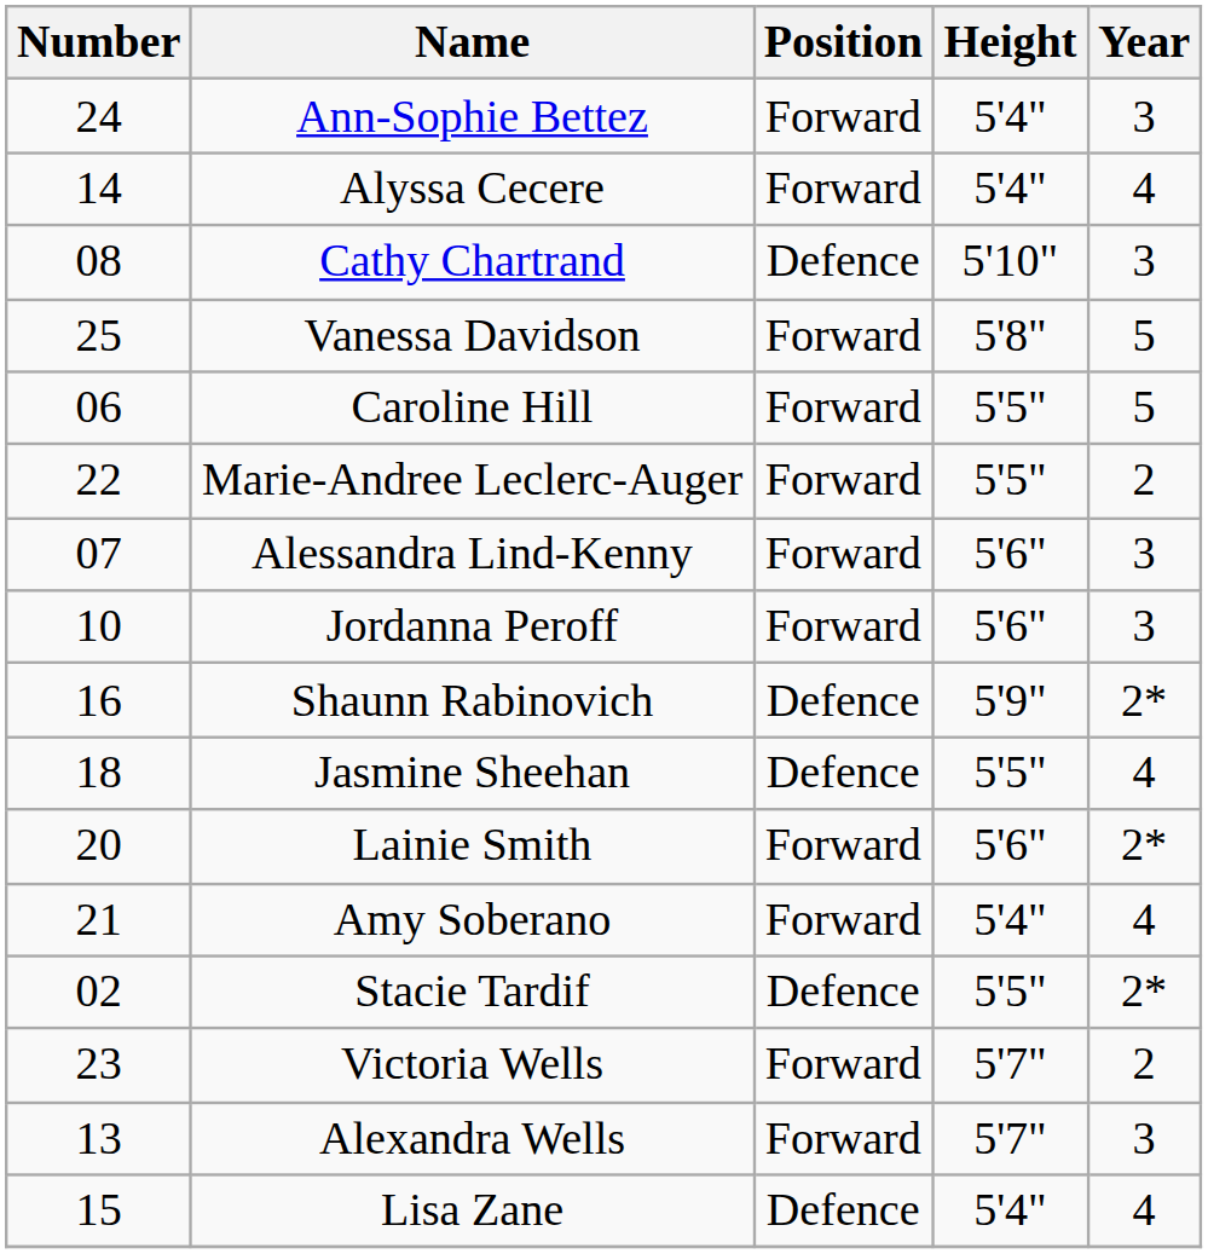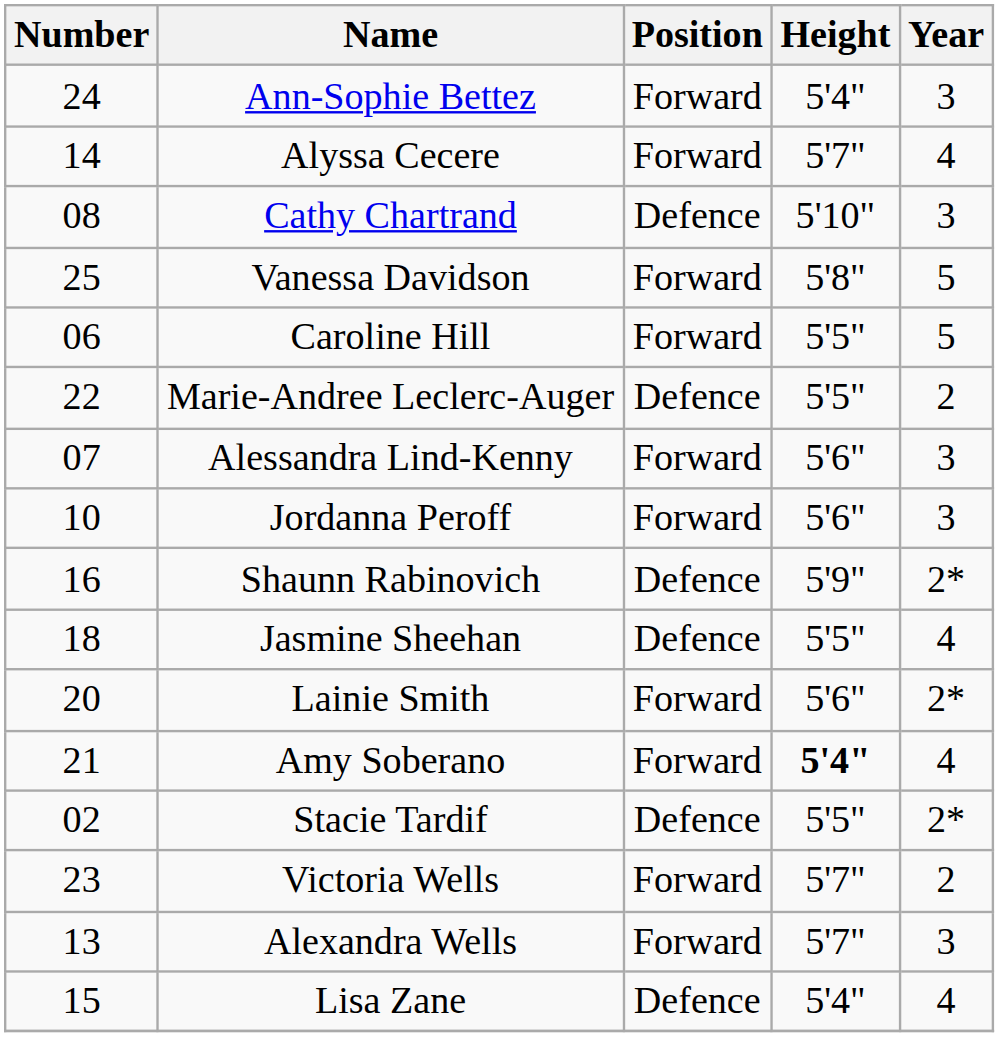 <table class="wikitable">
 <tr>
 <th>Number</th>
 <th>Name</th>
 <th>Position</th>
 <th>Height</th>
 <th>Year</th>
 </tr>
 <tr align="center" bgcolor="">
 <td>24</td>
 <td><a href='#'>Ann-Sophie Bettez</a></td>
 <td>Forward</td>
 <td>5'4"</td>
 <td>3</td>
 </tr>
 <tr align="center" bgcolor="">
 <td>14</td>
 <td>Alyssa Cecere</td>
 <td>Forward</td>
-<td>5'4"</td>
+<td>5'7"</td>
 <td>4</td>
 </tr>
 <tr align="center" bgcolor="">
 <td>08</td>
 <td><a href='#'>Cathy Chartrand</a></td>
 <td>Defence</td>
 <td>5'10"</td>
 <td>3</td>
 </tr>
 <tr align="center" bgcolor="">
 <td>25</td>
 <td>Vanessa Davidson</td>
 <td>Forward</td>
 <td>5'8"</td>
 <td>5</td>
 </tr>
 <tr align="center" bgcolor="">
 <td>06</td>
 <td>Caroline Hill</td>
 <td>Forward</td>
 <td>5'5"</td>
 <td>5</td>
 </tr>
 <tr align="center" bgcolor="">
 <td>22</td>
 <td>Marie-Andree Leclerc-Auger</td>
-<td>Forward</td>
+<td>Defence</td>
 <td>5'5"</td>
 <td>2</td>
 </tr>
 <tr align="center" bgcolor="">
 <td>07</td>
 <td>Alessandra Lind-Kenny</td>
 <td>Forward</td>
 <td>5'6"</td>
 <td>3</td>
 </tr>
 <tr align="center" bgcolor="">
 <td>10</td>
 <td>Jordanna Peroff</td>
 <td>Forward</td>
 <td>5'6"</td>
 <td>3</td>
 </tr>
 <tr align="center" bgcolor="">
 <td>16</td>
 <td>Shaunn Rabinovich</td>
 <td>Defence</td>
 <td>5'9"</td>
 <td>2*</td>
 </tr>
 <tr align="center" bgcolor="">
 <td>18</td>
 <td>Jasmine Sheehan</td>
 <td>Defence</td>
 <td>5'5"</td>
 <td>4</td>
 </tr>
 <tr align="center" bgcolor="">
 <td>20</td>
 <td>Lainie Smith</td>
 <td>Forward</td>
 <td>5'6"</td>
 <td>2*</td>
 </tr>
 <tr align="center" bgcolor="">
 <td>21</td>
 <td>Amy Soberano</td>
 <td>Forward</td>
-<td>5'4"</td>
+<td><strong>5'4"</strong></td>
 <td>4</td>
 </tr>
 <tr align="center" bgcolor="">
 <td>02</td>
 <td>Stacie Tardif</td>
 <td>Defence</td>
 <td>5'5"</td>
 <td>2*</td>
 </tr>
 <tr align="center" bgcolor="">
 <td>23</td>
 <td>Victoria Wells</td>
 <td>Forward</td>
 <td>5'7"</td>
 <td>2</td>
 </tr>
 <tr align="center" bgcolor="">
 <td>13</td>
 <td>Alexandra Wells</td>
 <td>Forward</td>
 <td>5'7"</td>
 <td>3</td>
 </tr>
 <tr align="center" bgcolor="">
 <td>15</td>
 <td>Lisa Zane</td>
 <td>Defence</td>
 <td>5'4"</td>
 <td>4</td>
 </tr>
 <tr align="center" bgcolor="">
 </tr>
 </table>
